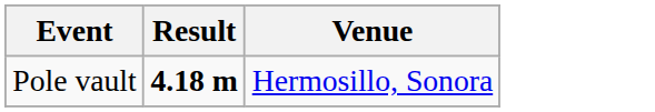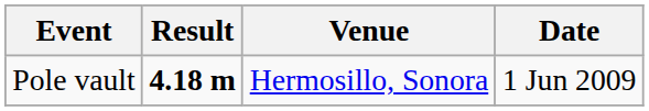 <table class="wikitable" style="border-collapse: collapse; font-size: 95%;">
 <tr>
 <th>Event</th>
 <th>Result</th>
 <th>Venue</th>
+<th>Date</th>
 </tr>
 <tr>
 <td>Pole vault</td>
 <td><strong>4.18 m</strong></td>
 <td> <a href='#'>Hermosillo, Sonora</a></td>
+<td>1 Jun 2009</td>
 </tr>
 </table>
